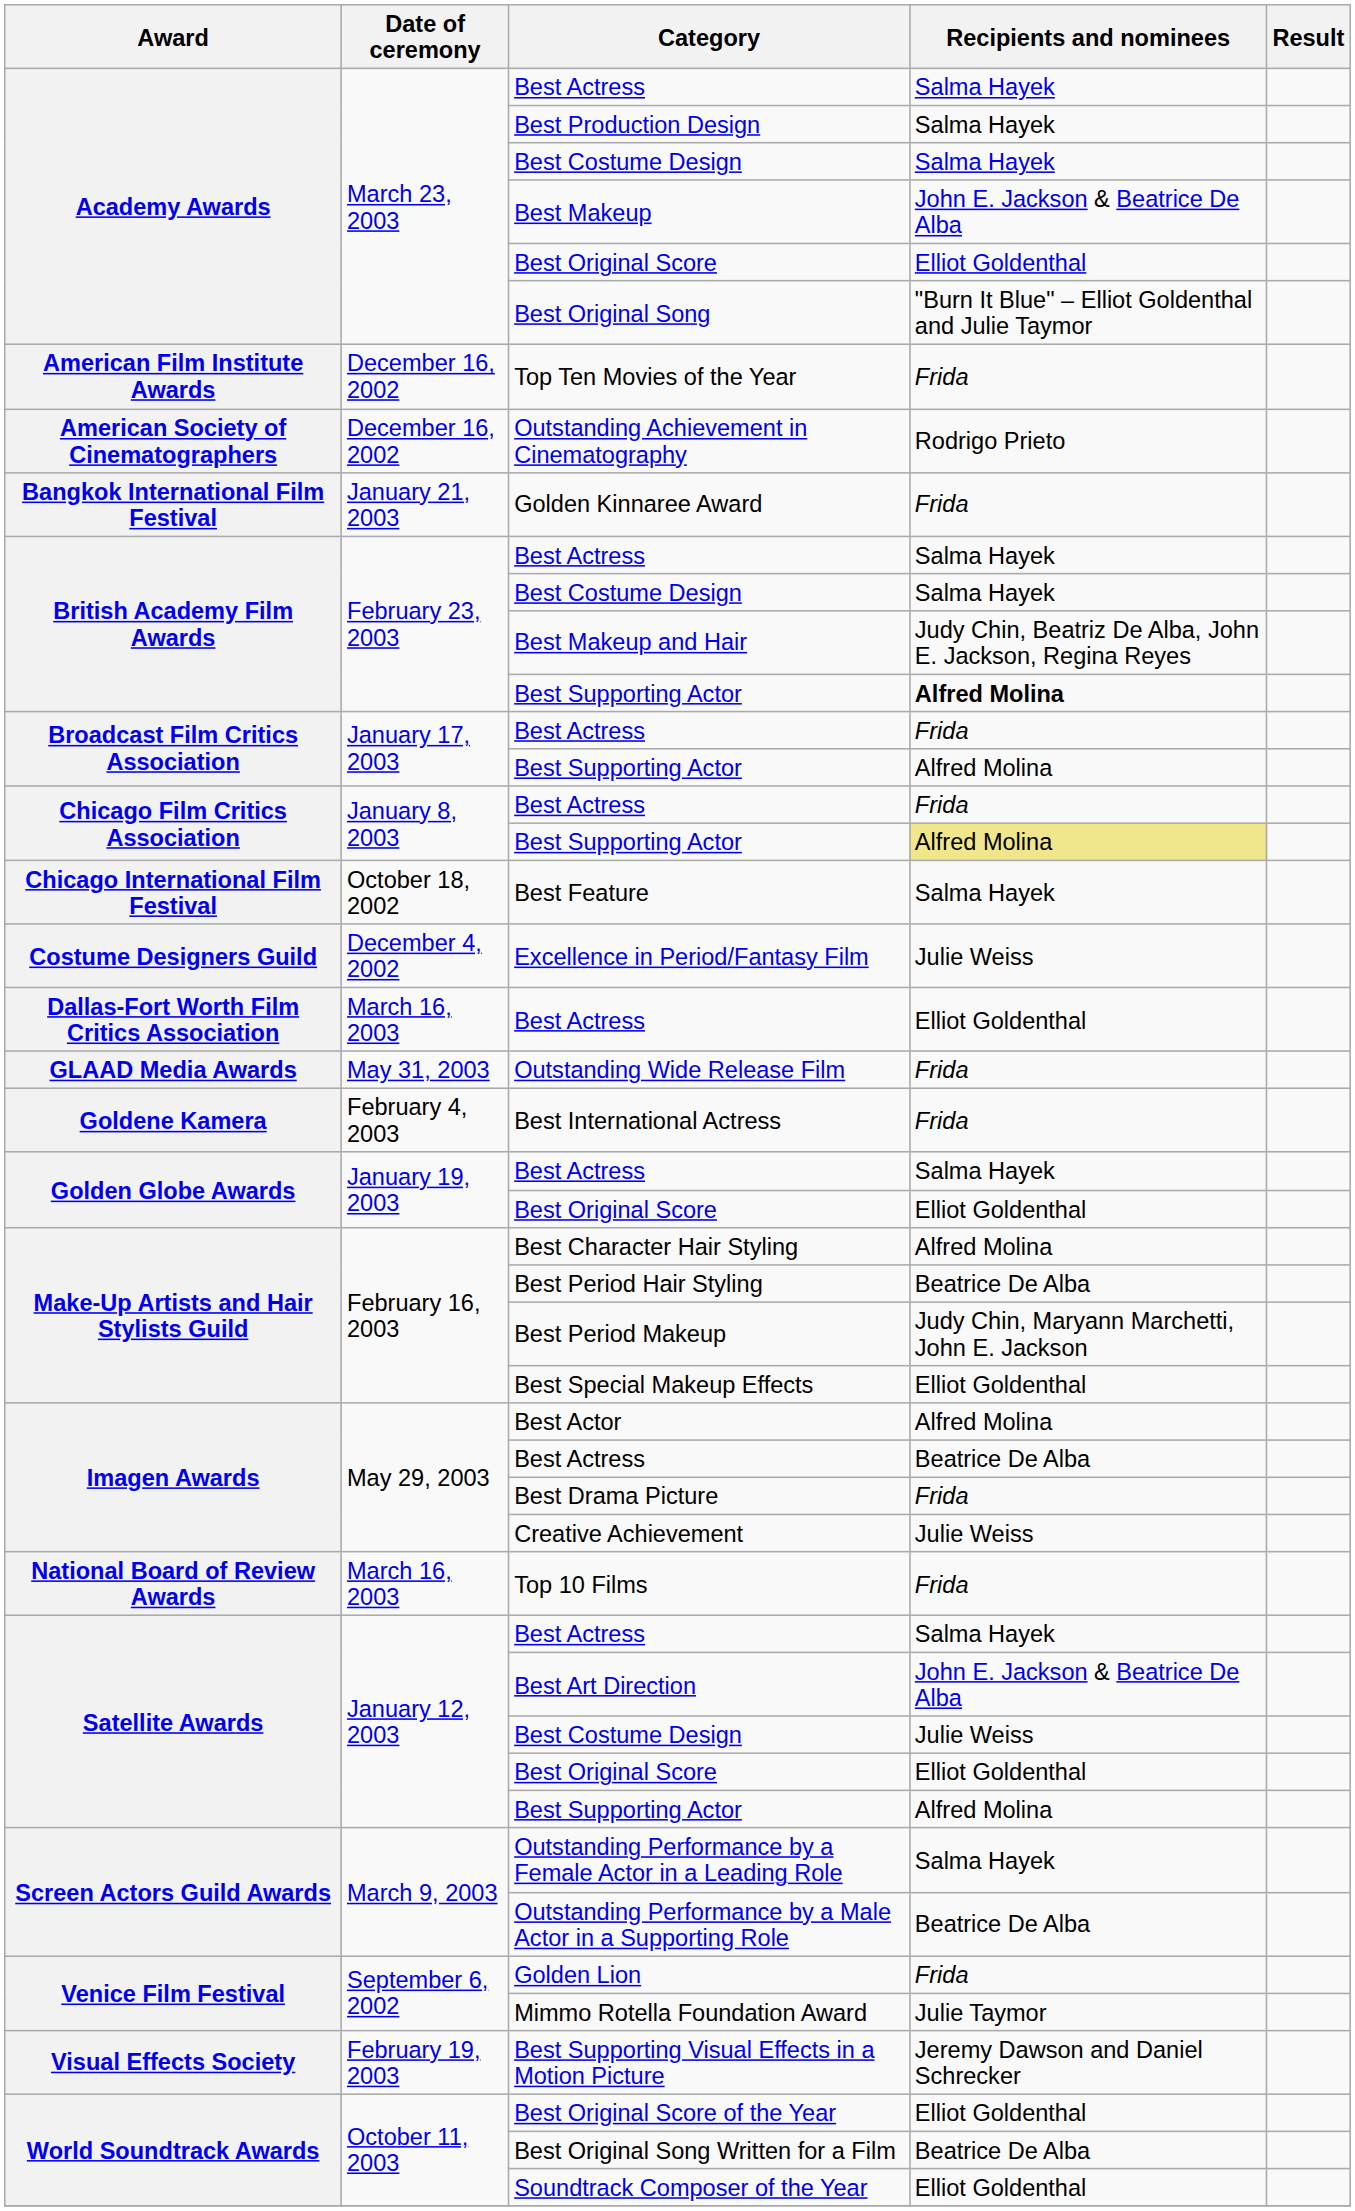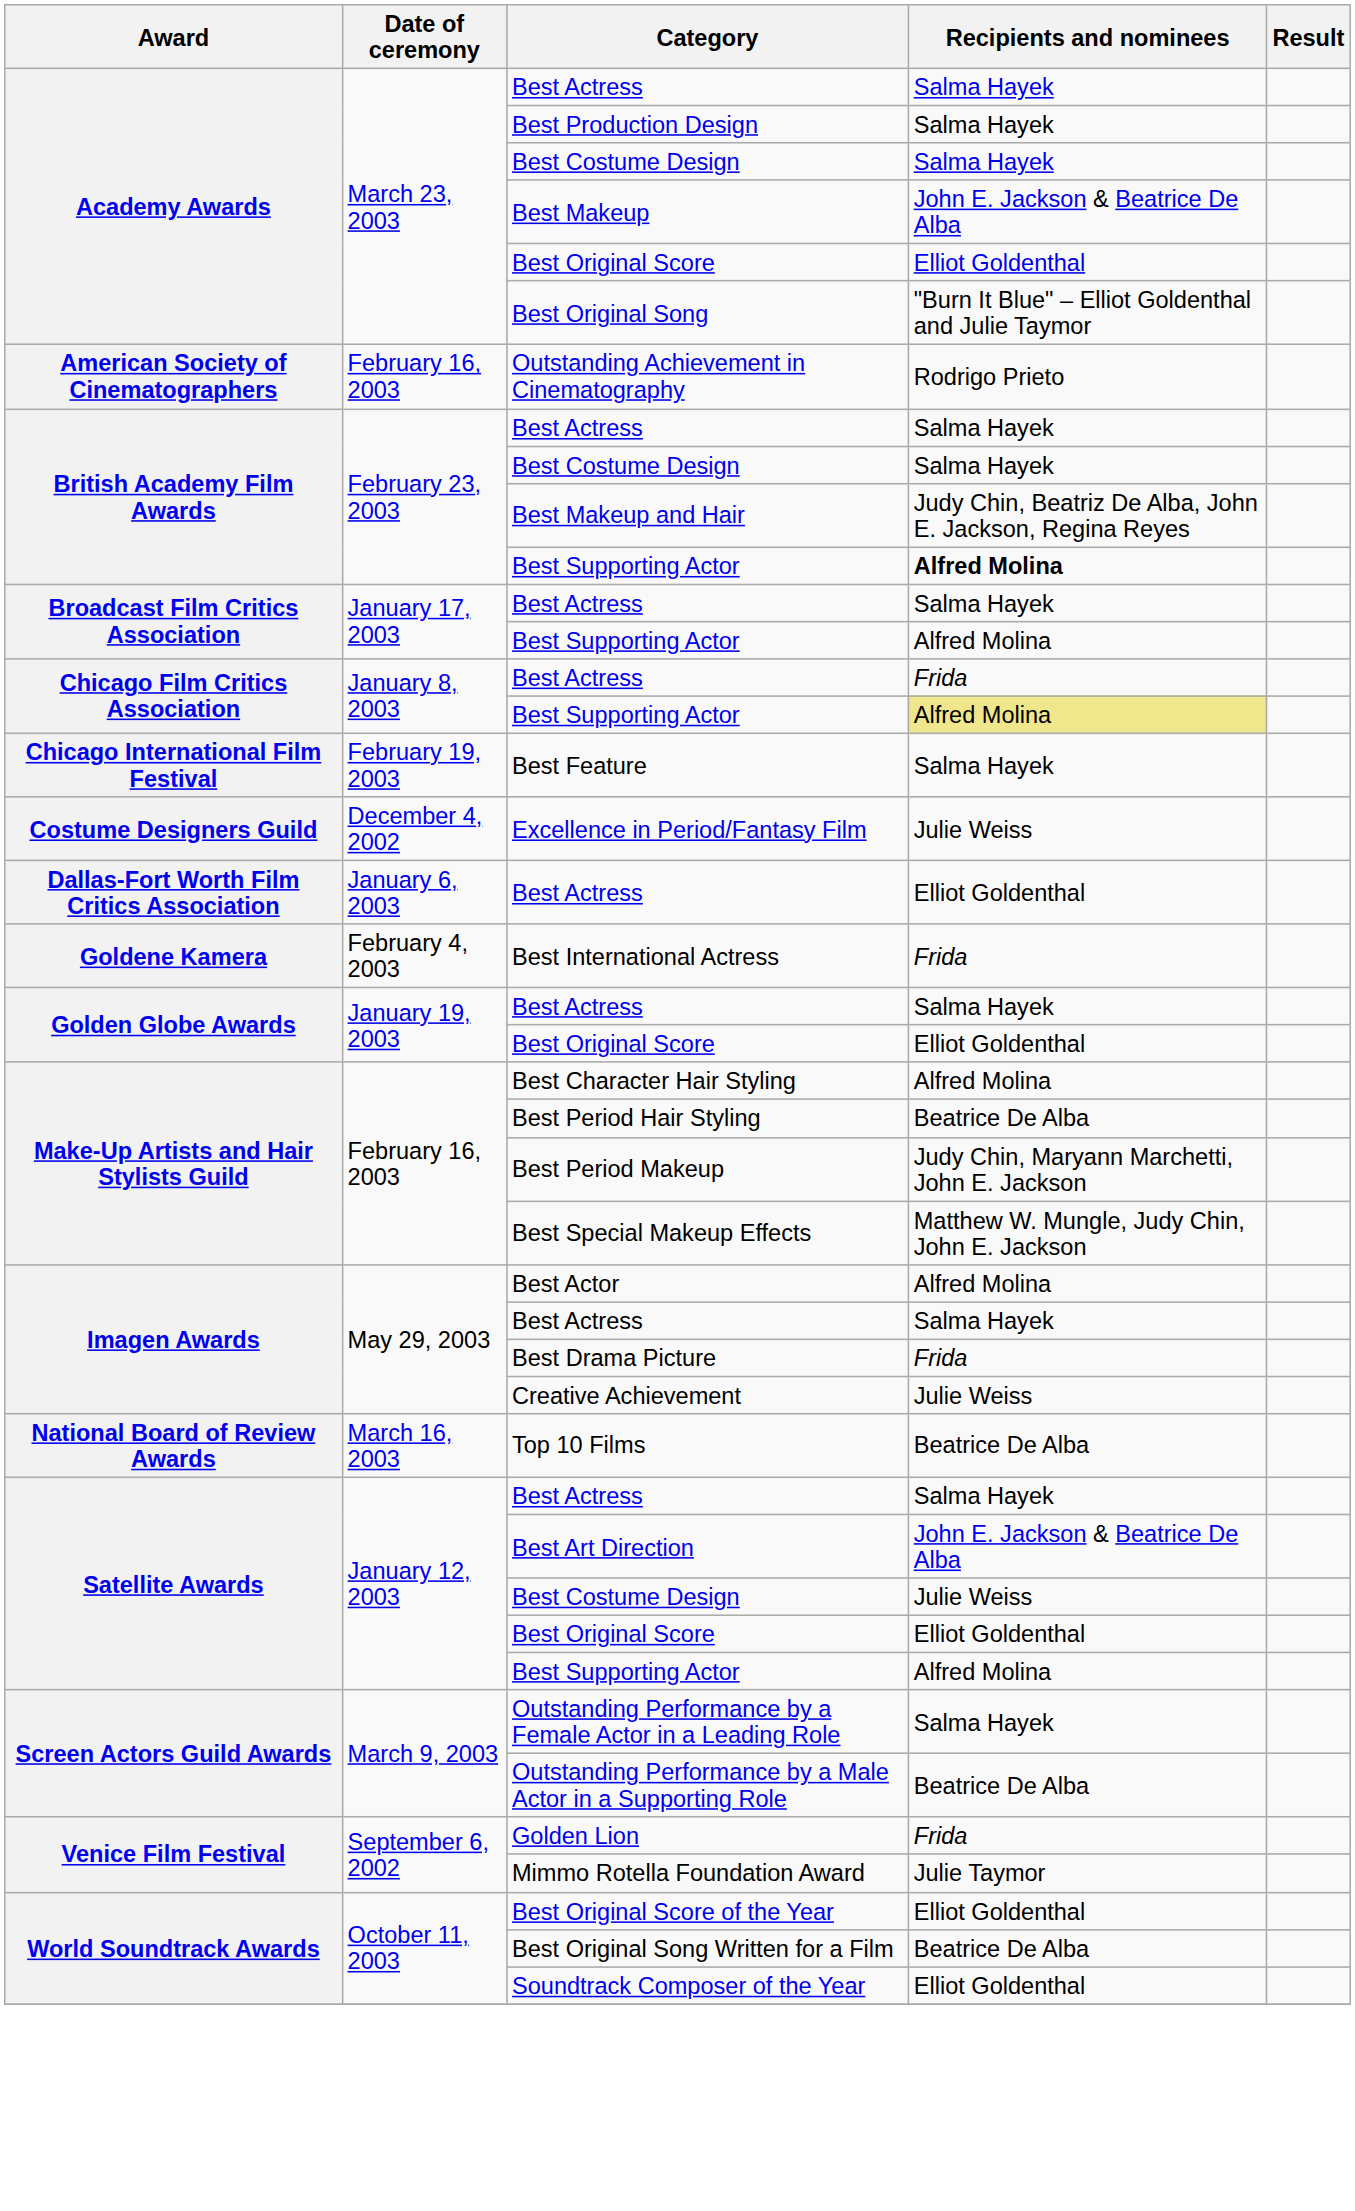 <table class="wikitable sortable plainrowheaders" style="font-size: 95%;">
 <tr>
 <th scope="col">Award</th>
 <th scope="col">Date of ceremony</th>
 <th scope="col">Category</th>
 <th scope="col">Recipients and nominees</th>
 <th scope="col">Result</th>
 </tr>
 <tr>
 <th scope="row" rowspan="6"><a href='#'>Academy Awards</a></th>
 <td rowspan="6"><a href='#'>March 23, 2003</a></td>
 <td><a href='#'>Best Actress</a></td>
 <td><a href='#'>Salma Hayek</a></td>
 <td></td>
 </tr>
 <tr>
 <td><a href='#'>Best Production Design</a></td>
 <td>Salma Hayek</td>
 <td></td>
 </tr>
 <tr>
 <td><a href='#'>Best Costume Design</a></td>
 <td><a href='#'>Salma Hayek</a></td>
 <td></td>
 </tr>
 <tr>
 <td><a href='#'>Best Makeup</a></td>
 <td><a href='#'>John E. Jackson</a> & <a href='#'>Beatrice De Alba</a></td>
 <td></td>
 </tr>
 <tr>
 <td><a href='#'>Best Original Score</a></td>
 <td><a href='#'>Elliot Goldenthal</a></td>
 <td></td>
 </tr>
 <tr>
 <td><a href='#'>Best Original Song</a></td>
 <td>"Burn It Blue" – Elliot Goldenthal and Julie Taymor</td>
 <td></td>
 </tr>
 <tr>
-<th scope="row"><a href='#'>American Film Institute Awards</a></th>
-<td><a href='#'>December 16, 2002</a></td>
-<td>Top Ten Movies of the Year</td>
-<td><em>Frida</em></td>
-<td></td>
-</tr>
-<tr>
 <th scope="row"><a href='#'>American Society of Cinematographers</a></th>
-<td><a href='#'>December 16, 2002</a></td>
+<td><a href='#'>February 16, 2003</a></td>
 <td><a href='#'>Outstanding Achievement in Cinematography</a></td>
 <td>Rodrigo Prieto</td>
-<td></td>
-</tr>
-<tr>
-<th scope="row"><a href='#'>Bangkok International Film Festival</a></th>
-<td><a href='#'>January 21, 2003</a></td>
-<td>Golden Kinnaree Award</td>
-<td><em>Frida</em></td>
 <td></td>
 </tr>
 <tr>
 <th scope="row" rowspan="4"><a href='#'>British Academy Film Awards</a></th>
 <td rowspan="4"><a href='#'>February 23, 2003</a></td>
 <td><a href='#'>Best Actress</a></td>
 <td>Salma Hayek</td>
 <td></td>
 </tr>
 <tr>
 <td><a href='#'>Best Costume Design</a></td>
 <td>Salma Hayek</td>
 <td></td>
 </tr>
 <tr>
 <td><a href='#'>Best Makeup and Hair</a></td>
 <td>Judy Chin, Beatriz De Alba, John E. Jackson, Regina Reyes</td>
 <td></td>
 </tr>
 <tr>
 <td><a href='#'>Best Supporting Actor</a></td>
 <td><strong>Alfred Molina</strong></td>
 <td></td>
 </tr>
 <tr>
 <th scope="row" rowspan="2"><a href='#'>Broadcast Film Critics Association</a></th>
 <td rowspan="2"><a href='#'>January 17, 2003</a></td>
 <td><a href='#'>Best Actress</a></td>
-<td><em>Frida</em></td>
+<td>Salma Hayek</td>
 <td></td>
 </tr>
 <tr>
 <td><a href='#'>Best Supporting Actor</a></td>
 <td>Alfred Molina</td>
 <td></td>
 </tr>
 <tr>
 <th scope="row" rowspan="2"><a href='#'>Chicago Film Critics Association</a></th>
 <td rowspan="2"><a href='#'>January 8, 2003</a></td>
 <td><a href='#'>Best Actress</a></td>
 <td><em>Frida</em></td>
 <td></td>
 </tr>
 <tr>
 <td><a href='#'>Best Supporting Actor</a></td>
 <td style="background: khaki;">Alfred Molina</td>
 <td></td>
 </tr>
 <tr>
 <th scope="row"><a href='#'>Chicago International Film Festival</a></th>
-<td>October 18, 2002</td>
+<td><a href='#'>February 19, 2003</a></td>
 <td>Best Feature</td>
 <td>Salma Hayek</td>
 <td></td>
 </tr>
 <tr>
 <th scope="row"><a href='#'>Costume Designers Guild</a></th>
 <td><a href='#'>December 4, 2002</a></td>
 <td><a href='#'>Excellence in Period/Fantasy Film</a></td>
 <td>Julie Weiss</td>
 <td></td>
 </tr>
 <tr>
 <th scope="row"><a href='#'>Dallas-Fort Worth Film Critics Association</a></th>
-<td><a href='#'>March 16, 2003</a></td>
+<td><a href='#'>January 6, 2003</a></td>
 <td><a href='#'>Best Actress</a></td>
 <td>Elliot Goldenthal</td>
-<td></td>
-</tr>
-<tr>
-<th scope="row"><a href='#'>GLAAD Media Awards</a></th>
-<td><a href='#'>May 31, 2003</a></td>
-<td><a href='#'>Outstanding Wide Release Film</a></td>
-<td><em>Frida</em></td>
 <td></td>
 </tr>
 <tr>
 <th scope="row"><a href='#'>Goldene Kamera</a></th>
 <td>February 4, 2003</td>
 <td>Best International Actress</td>
 <td><em>Frida</em></td>
 <td></td>
 </tr>
 <tr>
 <th scope="row" rowspan="2"><a href='#'>Golden Globe Awards</a></th>
 <td rowspan="2"><a href='#'>January 19, 2003</a></td>
 <td><a href='#'>Best Actress</a></td>
 <td>Salma Hayek</td>
 <td></td>
 </tr>
 <tr>
 <td><a href='#'>Best Original Score</a></td>
 <td>Elliot Goldenthal</td>
 <td></td>
 </tr>
 <tr>
 <th scope="row" rowspan="4"><a href='#'>Make-Up Artists and Hair Stylists Guild</a></th>
 <td rowspan="4">February 16, 2003</td>
 <td>Best Character Hair Styling</td>
 <td>Alfred Molina</td>
 <td></td>
 </tr>
 <tr>
 <td>Best Period Hair Styling</td>
 <td>Beatrice De Alba</td>
 <td></td>
 </tr>
 <tr>
 <td>Best Period Makeup</td>
 <td>Judy Chin, Maryann Marchetti, John E. Jackson</td>
 <td></td>
 </tr>
 <tr>
 <td>Best Special Makeup Effects</td>
-<td>Elliot Goldenthal</td>
+<td>Matthew W. Mungle, Judy Chin, John E. Jackson</td>
 <td></td>
 </tr>
 <tr>
 <th scope="row" rowspan="4"><a href='#'>Imagen Awards</a></th>
 <td rowspan="4">May 29, 2003</td>
 <td>Best Actor</td>
 <td>Alfred Molina</td>
 <td></td>
 </tr>
 <tr>
 <td>Best Actress</td>
-<td>Beatrice De Alba</td>
+<td>Salma Hayek</td>
 <td></td>
 </tr>
 <tr>
 <td>Best Drama Picture</td>
 <td><em>Frida</em></td>
 <td></td>
 </tr>
 <tr>
 <td>Creative Achievement</td>
 <td>Julie Weiss</td>
 <td></td>
 </tr>
 <tr>
 <th scope="row"><a href='#'>National Board of Review Awards</a></th>
 <td><a href='#'>March 16, 2003</a></td>
 <td>Top 10 Films</td>
-<td><em>Frida</em></td>
+<td>Beatrice De Alba</td>
 <td></td>
 </tr>
 <tr>
 <th scope="row" rowspan="5"><a href='#'>Satellite Awards</a></th>
 <td rowspan="5"><a href='#'>January 12, 2003</a></td>
 <td><a href='#'>Best Actress</a></td>
 <td>Salma Hayek</td>
 <td></td>
 </tr>
 <tr>
 <td><a href='#'>Best Art Direction</a></td>
 <td><a href='#'>John E. Jackson</a> & <a href='#'>Beatrice De Alba</a></td>
 <td></td>
 </tr>
 <tr>
 <td><a href='#'>Best Costume Design</a></td>
 <td>Julie Weiss</td>
 <td></td>
 </tr>
 <tr>
 <td><a href='#'>Best Original Score</a></td>
 <td>Elliot Goldenthal</td>
 <td></td>
 </tr>
 <tr>
 <td><a href='#'>Best Supporting Actor</a></td>
 <td>Alfred Molina</td>
 <td></td>
 </tr>
 <tr>
 <th scope="row" rowspan="2"><a href='#'>Screen Actors Guild Awards</a></th>
 <td rowspan="2"><a href='#'>March 9, 2003</a></td>
 <td><a href='#'>Outstanding Performance by a Female Actor in a Leading Role</a></td>
 <td>Salma Hayek</td>
 <td></td>
 </tr>
 <tr>
 <td><a href='#'>Outstanding Performance by a Male Actor in a Supporting Role</a></td>
 <td>Beatrice De Alba</td>
 <td></td>
 </tr>
 <tr>
 <th scope="row" rowspan="2"><a href='#'>Venice Film Festival</a></th>
 <td rowspan="2"><a href='#'>September 6, 2002</a></td>
 <td><a href='#'>Golden Lion</a></td>
 <td><em>Frida</em></td>
 <td></td>
 </tr>
 <tr>
 <td>Mimmo Rotella Foundation Award</td>
 <td>Julie Taymor</td>
 <td></td>
 </tr>
 <tr>
-<th scope="row"><a href='#'>Visual Effects Society</a></th>
-<td><a href='#'>February 19, 2003</a></td>
-<td><a href='#'>Best Supporting Visual Effects in a Motion Picture</a></td>
-<td>Jeremy Dawson and Daniel Schrecker</td>
-<td></td>
-</tr>
-<tr>
 <th scope="row" rowspan="3"><a href='#'>World Soundtrack Awards</a></th>
 <td rowspan="3"><a href='#'>October 11, 2003</a></td>
 <td><a href='#'>Best Original Score of the Year</a></td>
 <td>Elliot Goldenthal</td>
 <td></td>
 </tr>
 <tr>
 <td>Best Original Song Written for a Film</td>
 <td>Beatrice De Alba</td>
 <td></td>
 </tr>
 <tr>
 <td><a href='#'>Soundtrack Composer of the Year</a></td>
 <td>Elliot Goldenthal</td>
 <td></td>
 </tr>
 <tr>
 </tr>
 </table>
